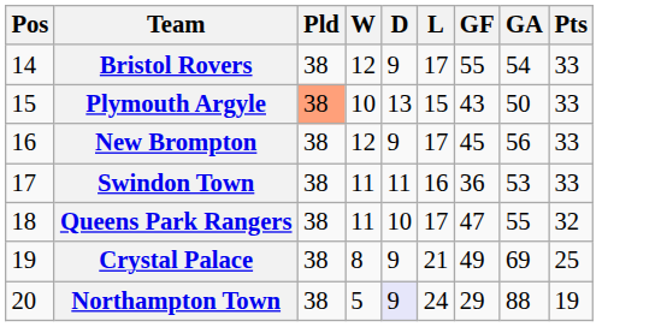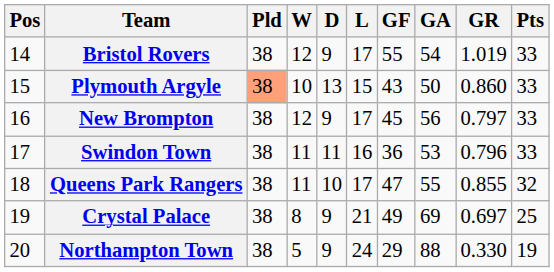 <table class="wikitable sortable">
 <tr>
 <th><abbr>Pos</abbr></th>
 <th align="left">Team</th>
 <th><abbr>Pld</abbr></th>
 <th><abbr>W</abbr></th>
 <th><abbr>D</abbr></th>
 <th><abbr>L</abbr></th>
 <th><abbr>GF</abbr></th>
 <th><abbr>GA</abbr></th>
+<th><abbr>GR</abbr></th>
 <th><abbr>Pts</abbr></th>
 </tr>
 <tr>
 <td>14</td>
 <th align="left"><a href='#'>Bristol Rovers</a></th>
 <td>38</td>
 <td>12</td>
 <td>9</td>
 <td>17</td>
 <td>55</td>
 <td>54</td>
+<td>1.019</td>
 <td>33</td>
 </tr>
 <tr>
 <td>15</td>
 <th align="left"><a href='#'>Plymouth Argyle</a></th>
 <td style="background: lightsalmon;">38</td>
 <td>10</td>
 <td>13</td>
 <td>15</td>
 <td>43</td>
 <td>50</td>
+<td>0.860</td>
 <td>33</td>
 </tr>
 <tr>
 <td>16</td>
 <th align="left"><a href='#'>New Brompton</a></th>
 <td>38</td>
 <td>12</td>
 <td>9</td>
 <td>17</td>
 <td>45</td>
 <td>56</td>
+<td>0.797</td>
 <td>33</td>
 </tr>
 <tr>
 <td>17</td>
 <th align="left"><a href='#'>Swindon Town</a></th>
 <td>38</td>
 <td>11</td>
 <td>11</td>
 <td>16</td>
 <td>36</td>
 <td>53</td>
+<td>0.796</td>
 <td>33</td>
 </tr>
 <tr>
 <td>18</td>
 <th align="left"><a href='#'>Queens Park Rangers</a></th>
 <td>38</td>
 <td>11</td>
 <td>10</td>
 <td>17</td>
 <td>47</td>
 <td>55</td>
+<td>0.855</td>
 <td>32</td>
 </tr>
 <tr>
 <td>19</td>
 <th align="left"><a href='#'>Crystal Palace</a></th>
 <td>38</td>
 <td>8</td>
 <td>9</td>
 <td>21</td>
 <td>49</td>
 <td>69</td>
+<td>0.697</td>
 <td>25</td>
 </tr>
 <tr>
 <td>20</td>
 <th align="left"><a href='#'>Northampton Town</a></th>
 <td>38</td>
 <td>5</td>
-<td style="background: lavender;">9</td>
+<td>9</td>
 <td>24</td>
 <td>29</td>
 <td>88</td>
+<td>0.330</td>
 <td>19</td>
 </tr>
 </table>
